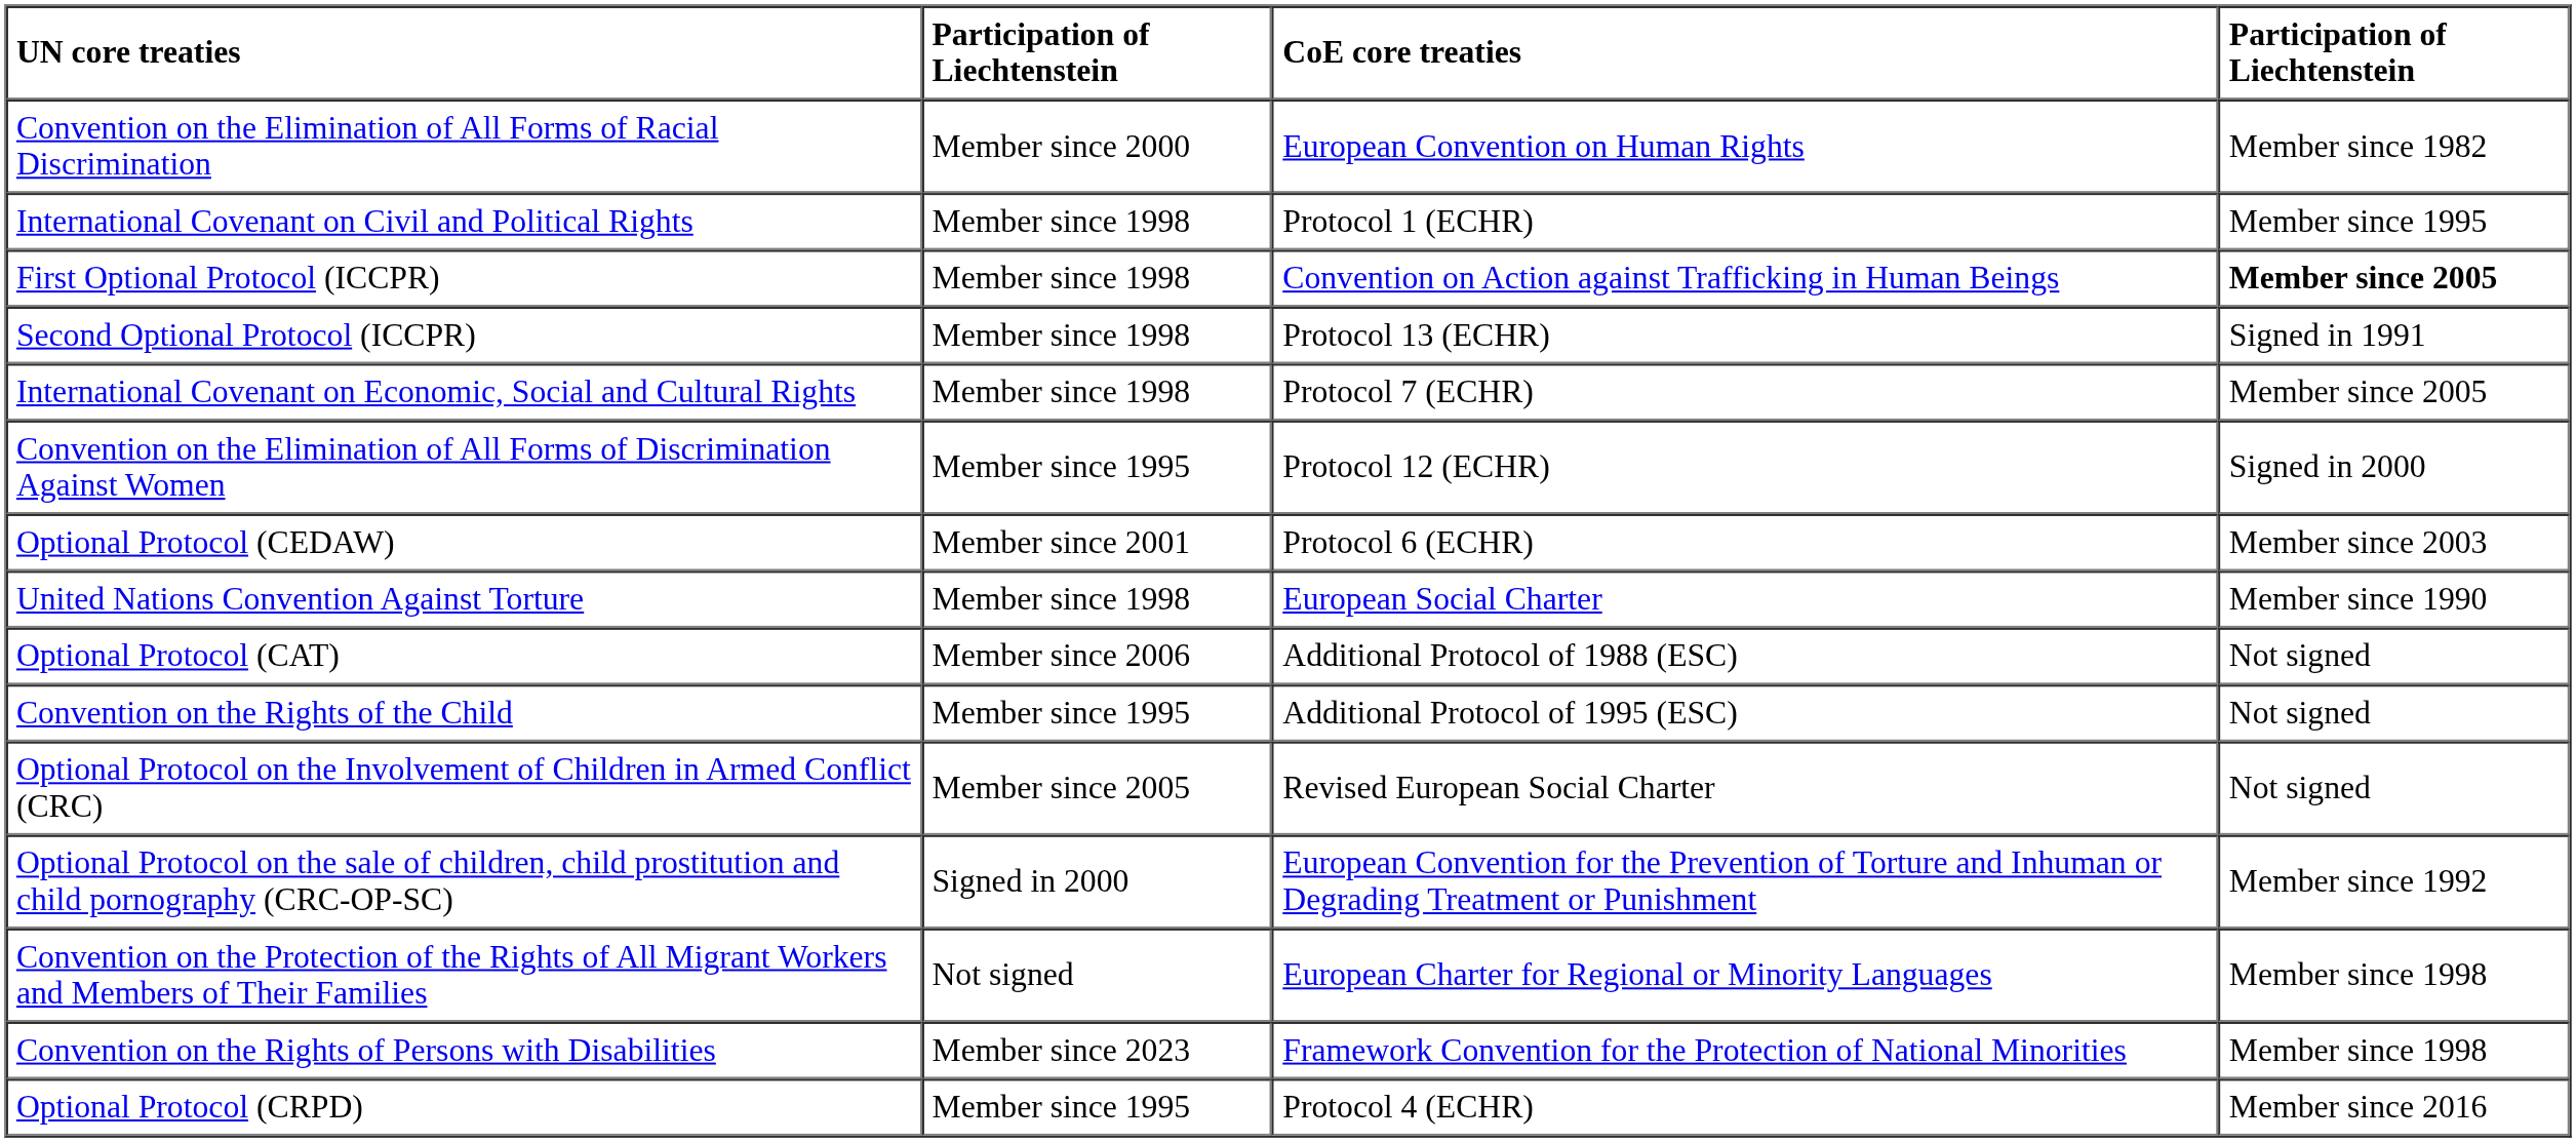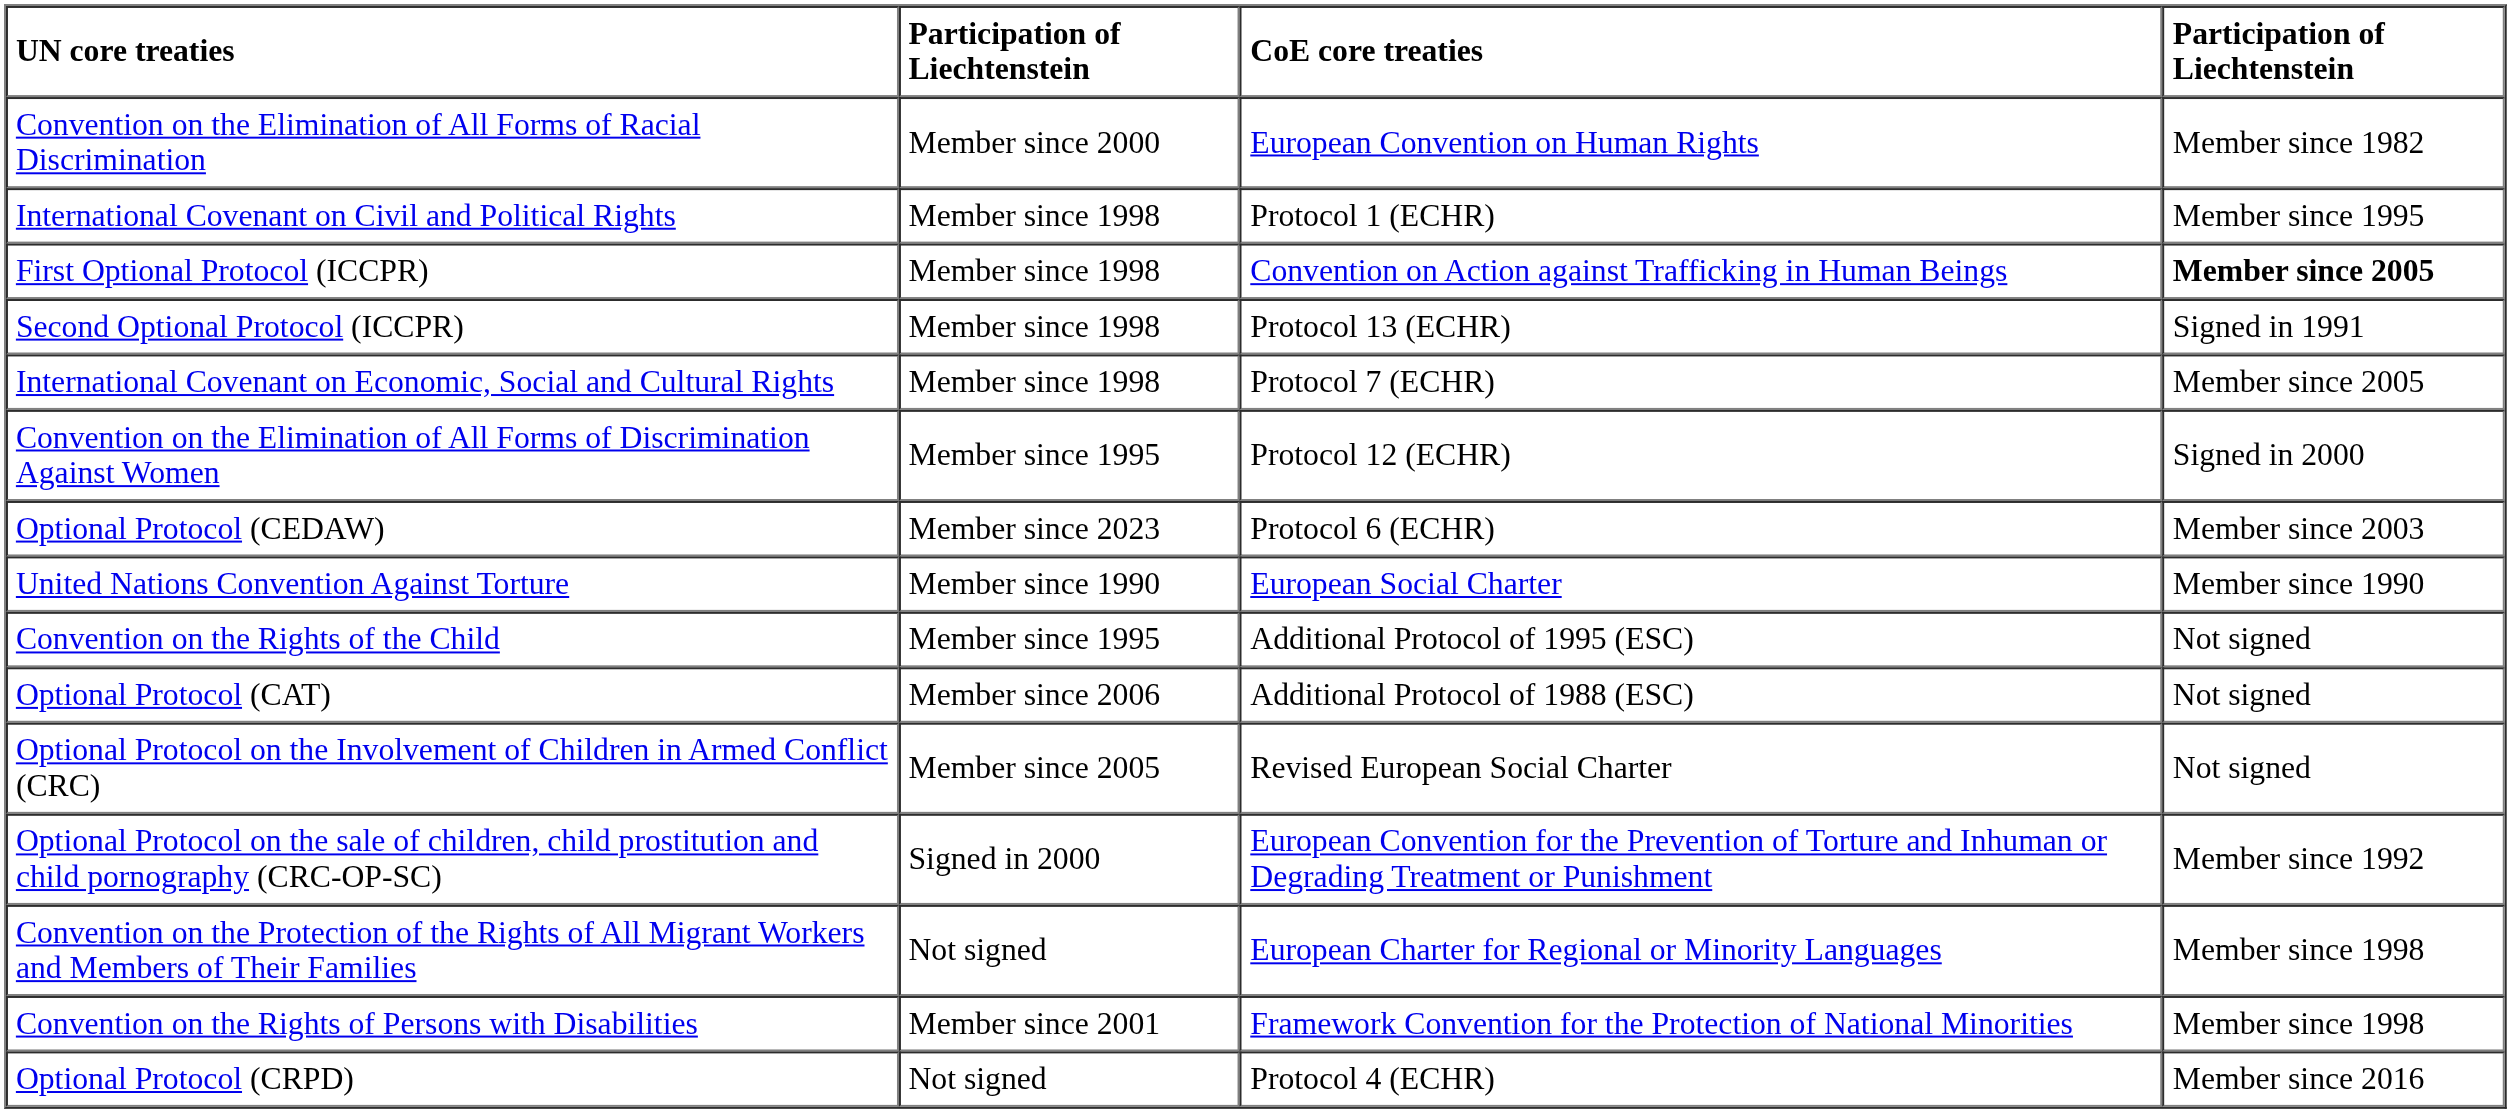 <table border=1 cellpadding=4 cellspacing=0>
 <tr>
 <td><strong>UN core treaties</strong></td>
 <td><strong>Participation of Liechtenstein</strong></td>
 <td><strong>CoE core treaties</strong></td>
 <td><strong>Participation of Liechtenstein</strong></td>
 </tr>
 <tr>
 <td><a href='#'>Convention on the Elimination of All Forms of Racial Discrimination</a></td>
 <td>Member since 2000</td>
 <td><a href='#'>European Convention on Human Rights</a></td>
 <td>Member since 1982</td>
 </tr>
 <tr>
 <td><a href='#'>International Covenant on Civil and Political Rights</a></td>
 <td>Member since 1998</td>
 <td>Protocol 1 (ECHR)</td>
 <td>Member since 1995</td>
 </tr>
 <tr>
 <td><a href='#'>First Optional Protocol</a> (ICCPR)</td>
 <td>Member since 1998</td>
 <td><a href='#'>Convention on Action against Trafficking in Human Beings</a></td>
 <td><strong>Member since 2005</strong></td>
 </tr>
 <tr>
 <td><a href='#'>Second Optional Protocol</a> (ICCPR)</td>
 <td>Member since 1998</td>
 <td>Protocol 13 (ECHR)</td>
 <td>Signed in 1991</td>
 </tr>
 <tr>
 <td><a href='#'>International Covenant on Economic, Social and Cultural Rights</a></td>
 <td>Member since 1998</td>
 <td>Protocol 7 (ECHR)</td>
 <td>Member since 2005</td>
 </tr>
 <tr>
 <td><a href='#'>Convention on the Elimination of All Forms of Discrimination Against Women</a></td>
 <td>Member since 1995</td>
 <td>Protocol 12 (ECHR)</td>
 <td>Signed in 2000</td>
 </tr>
 <tr>
 <td><a href='#'>Optional Protocol</a> (CEDAW)</td>
-<td>Member since 2001</td>
+<td>Member since 2023</td>
 <td>Protocol 6 (ECHR)</td>
 <td>Member since 2003</td>
 </tr>
 <tr>
 <td><a href='#'>United Nations Convention Against Torture</a></td>
-<td>Member since 1998</td>
+<td>Member since 1990</td>
 <td><a href='#'>European Social Charter</a></td>
 <td>Member since 1990</td>
+</tr>
+<tr>
+<td><a href='#'>Convention on the Rights of the Child</a></td>
+<td>Member since 1995</td>
+<td>Additional Protocol of 1995 (ESC)</td>
+<td>Not signed</td>
 </tr>
 <tr>
 <td><a href='#'>Optional Protocol</a> (CAT)</td>
 <td>Member since 2006</td>
 <td>Additional Protocol of 1988 (ESC)</td>
-<td>Not signed</td>
-</tr>
-<tr>
-<td><a href='#'>Convention on the Rights of the Child</a></td>
-<td>Member since 1995</td>
-<td>Additional Protocol of 1995 (ESC)</td>
 <td>Not signed</td>
 </tr>
 <tr>
 <td><a href='#'>Optional Protocol on the Involvement of Children in Armed Conflict</a> (CRC)</td>
 <td>Member since 2005</td>
 <td>Revised European Social Charter</td>
 <td>Not signed</td>
 </tr>
 <tr>
 <td><a href='#'>Optional Protocol on the sale of children, child prostitution and child pornography</a> (CRC-OP-SC)</td>
 <td>Signed in 2000</td>
 <td><a href='#'>European Convention for the Prevention of Torture and Inhuman or Degrading Treatment or Punishment</a></td>
 <td>Member since 1992</td>
 </tr>
 <tr>
 <td><a href='#'>Convention on the Protection of the Rights of All Migrant Workers and Members of Their Families</a></td>
 <td>Not signed</td>
 <td><a href='#'>European Charter for Regional or Minority Languages</a></td>
 <td>Member since 1998</td>
 </tr>
 <tr>
 <td><a href='#'>Convention on the Rights of Persons with Disabilities</a></td>
-<td>Member since 2023</td>
+<td>Member since 2001</td>
 <td><a href='#'>Framework Convention for the Protection of National Minorities</a></td>
 <td>Member since 1998</td>
 </tr>
 <tr>
 <td><a href='#'>Optional Protocol</a> (CRPD)</td>
-<td>Member since 1995</td>
+<td>Not signed</td>
 <td>Protocol 4 (ECHR)</td>
 <td>Member since 2016</td>
 </tr>
 </table>
